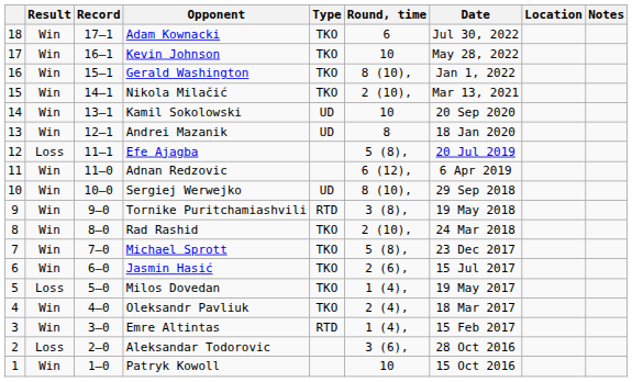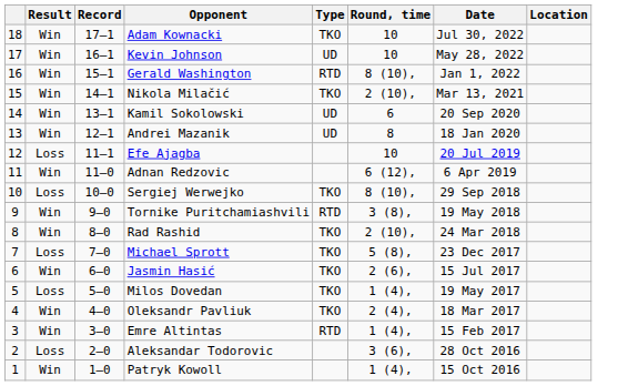 <table class="wikitable" style="text-align:center">
 <tr>
 <th></th>
 <th>Result</th>
 <th>Record</th>
 <th>Opponent</th>
 <th>Type</th>
 <th>Round, time</th>
 <th>Date</th>
 <th>Location</th>
-<th>Notes</th>
 </tr>
 <tr>
 <td>18</td>
 <td>Win</td>
 <td>17–1</td>
 <td style="text-align:left;"><a href='#'>Adam Kownacki</a></td>
 <td>TKO</td>
-<td>6</td>
+<td>10</td>
 <td>Jul 30, 2022</td>
 <td style="text-align:left;"></td>
-<td></td>
 </tr>
 <tr>
 <td>17</td>
 <td>Win</td>
 <td>16–1</td>
 <td style="text-align:left;"><a href='#'>Kevin Johnson</a></td>
-<td>TKO</td>
+<td>UD</td>
 <td>10</td>
 <td>May 28, 2022</td>
 <td style="text-align:left;"></td>
-<td></td>
 </tr>
 <tr>
 <td>16</td>
 <td>Win</td>
 <td>15–1</td>
 <td style="text-align:left;"><a href='#'>Gerald Washington</a></td>
-<td>TKO</td>
+<td>RTD</td>
 <td>8 (10), </td>
 <td>Jan 1, 2022</td>
 <td style="text-align:left;"></td>
-<td></td>
 </tr>
 <tr>
 <td>15</td>
 <td>Win</td>
 <td>14–1</td>
 <td style="text-align:left;">Nikola Milačić</td>
 <td>TKO</td>
 <td>2 (10), </td>
 <td>Mar 13, 2021</td>
 <td style="text-align:left;"></td>
-<td align=left></td>
 </tr>
 <tr>
 <td>14</td>
 <td>Win</td>
 <td>13–1</td>
 <td style="text-align:left;">Kamil Sokolowski</td>
 <td>UD</td>
-<td>10</td>
+<td>6</td>
 <td>20 Sep 2020</td>
 <td align=left></td>
-<td></td>
 </tr>
 <tr>
 <td>13</td>
 <td>Win</td>
 <td>12–1</td>
 <td style="text-align:left;">Andrei Mazanik</td>
 <td>UD</td>
 <td>8</td>
 <td>18 Jan 2020</td>
 <td align=left></td>
-<td></td>
 </tr>
 <tr>
 <td>12</td>
 <td>Loss</td>
 <td>11–1</td>
 <td style="text-align:left;"><a href='#'>Efe Ajagba</a></td>
 <td></td>
-<td>5 (8), </td>
+<td>10</td>
 <td><a href='#'>20 Jul 2019</a></td>
 <td style="text-align:left;"></td>
-<td></td>
 </tr>
 <tr>
 <td>11</td>
 <td>Win</td>
 <td>11–0</td>
 <td style="text-align:left;">Adnan Redzovic</td>
 <td></td>
 <td>6 (12), </td>
 <td>6 Apr 2019</td>
 <td style="text-align:left;"></td>
-<td style="text-align:left;"></td>
 </tr>
 <tr>
 <td>10</td>
-<td>Win</td>
+<td>Loss</td>
 <td>10–0</td>
 <td style="text-align:left;">Sergiej Werwejko</td>
-<td>UD</td>
+<td>TKO</td>
 <td>8 (10), </td>
 <td>29 Sep 2018</td>
-<td style="text-align:left;"></td>
 <td style="text-align:left;"></td>
 </tr>
 <tr>
 <td>9</td>
 <td>Win</td>
 <td>9–0</td>
 <td style="text-align:left;">Tornike Puritchamiashvili</td>
 <td>RTD</td>
 <td>3 (8), </td>
 <td>19 May 2018</td>
 <td style="text-align:left;"></td>
-<td></td>
 </tr>
 <tr>
 <td>8</td>
 <td>Win</td>
 <td>8–0</td>
 <td style="text-align:left;">Rad Rashid</td>
 <td>TKO</td>
 <td>2 (10), </td>
 <td>24 Mar 2018</td>
 <td style="text-align:left;"></td>
-<td style="text-align:left;"></td>
 </tr>
 <tr>
 <td>7</td>
-<td>Win</td>
+<td>Loss</td>
 <td>7–0</td>
 <td style="text-align:left;"><a href='#'>Michael Sprott</a></td>
 <td>TKO</td>
 <td>5 (8), </td>
 <td>23 Dec 2017</td>
 <td style="text-align:left;"></td>
-<td></td>
 </tr>
 <tr>
 <td>6</td>
 <td>Win</td>
 <td>6–0</td>
 <td style="text-align:left;"><a href='#'>Jasmin Hasić</a></td>
 <td>TKO</td>
 <td>2 (6), </td>
 <td>15 Jul 2017</td>
 <td style="text-align:left;"></td>
-<td></td>
 </tr>
 <tr>
 <td>5</td>
 <td>Loss</td>
 <td>5–0</td>
 <td style="text-align:left;">Milos Dovedan</td>
 <td>TKO</td>
 <td>1 (4), </td>
 <td>19 May 2017</td>
 <td style="text-align:left;"></td>
-<td></td>
 </tr>
 <tr>
 <td>4</td>
 <td>Win</td>
 <td>4–0</td>
 <td style="text-align:left;">Oleksandr Pavliuk</td>
 <td>TKO</td>
 <td>2 (4), </td>
 <td>18 Mar 2017</td>
 <td style="text-align:left;"></td>
-<td></td>
 </tr>
 <tr>
 <td>3</td>
 <td>Win</td>
 <td>3–0</td>
 <td style="text-align:left;">Emre Altintas</td>
 <td>RTD</td>
 <td>1 (4), </td>
 <td>15 Feb 2017</td>
 <td style="text-align:left;"></td>
-<td></td>
 </tr>
 <tr>
 <td>2</td>
 <td>Loss</td>
 <td>2–0</td>
 <td style="text-align:left;">Aleksandar Todorovic</td>
 <td></td>
 <td>3 (6), </td>
 <td>28 Oct 2016</td>
 <td style="text-align:left;"></td>
-<td></td>
 </tr>
 <tr>
 <td>1</td>
 <td>Win</td>
 <td>1–0</td>
 <td style="text-align:left;">Patryk Kowoll</td>
 <td></td>
-<td>10</td>
+<td>1 (4), </td>
 <td>15 Oct 2016</td>
 <td style="text-align:left;"></td>
-<td></td>
 </tr>
 </table>
